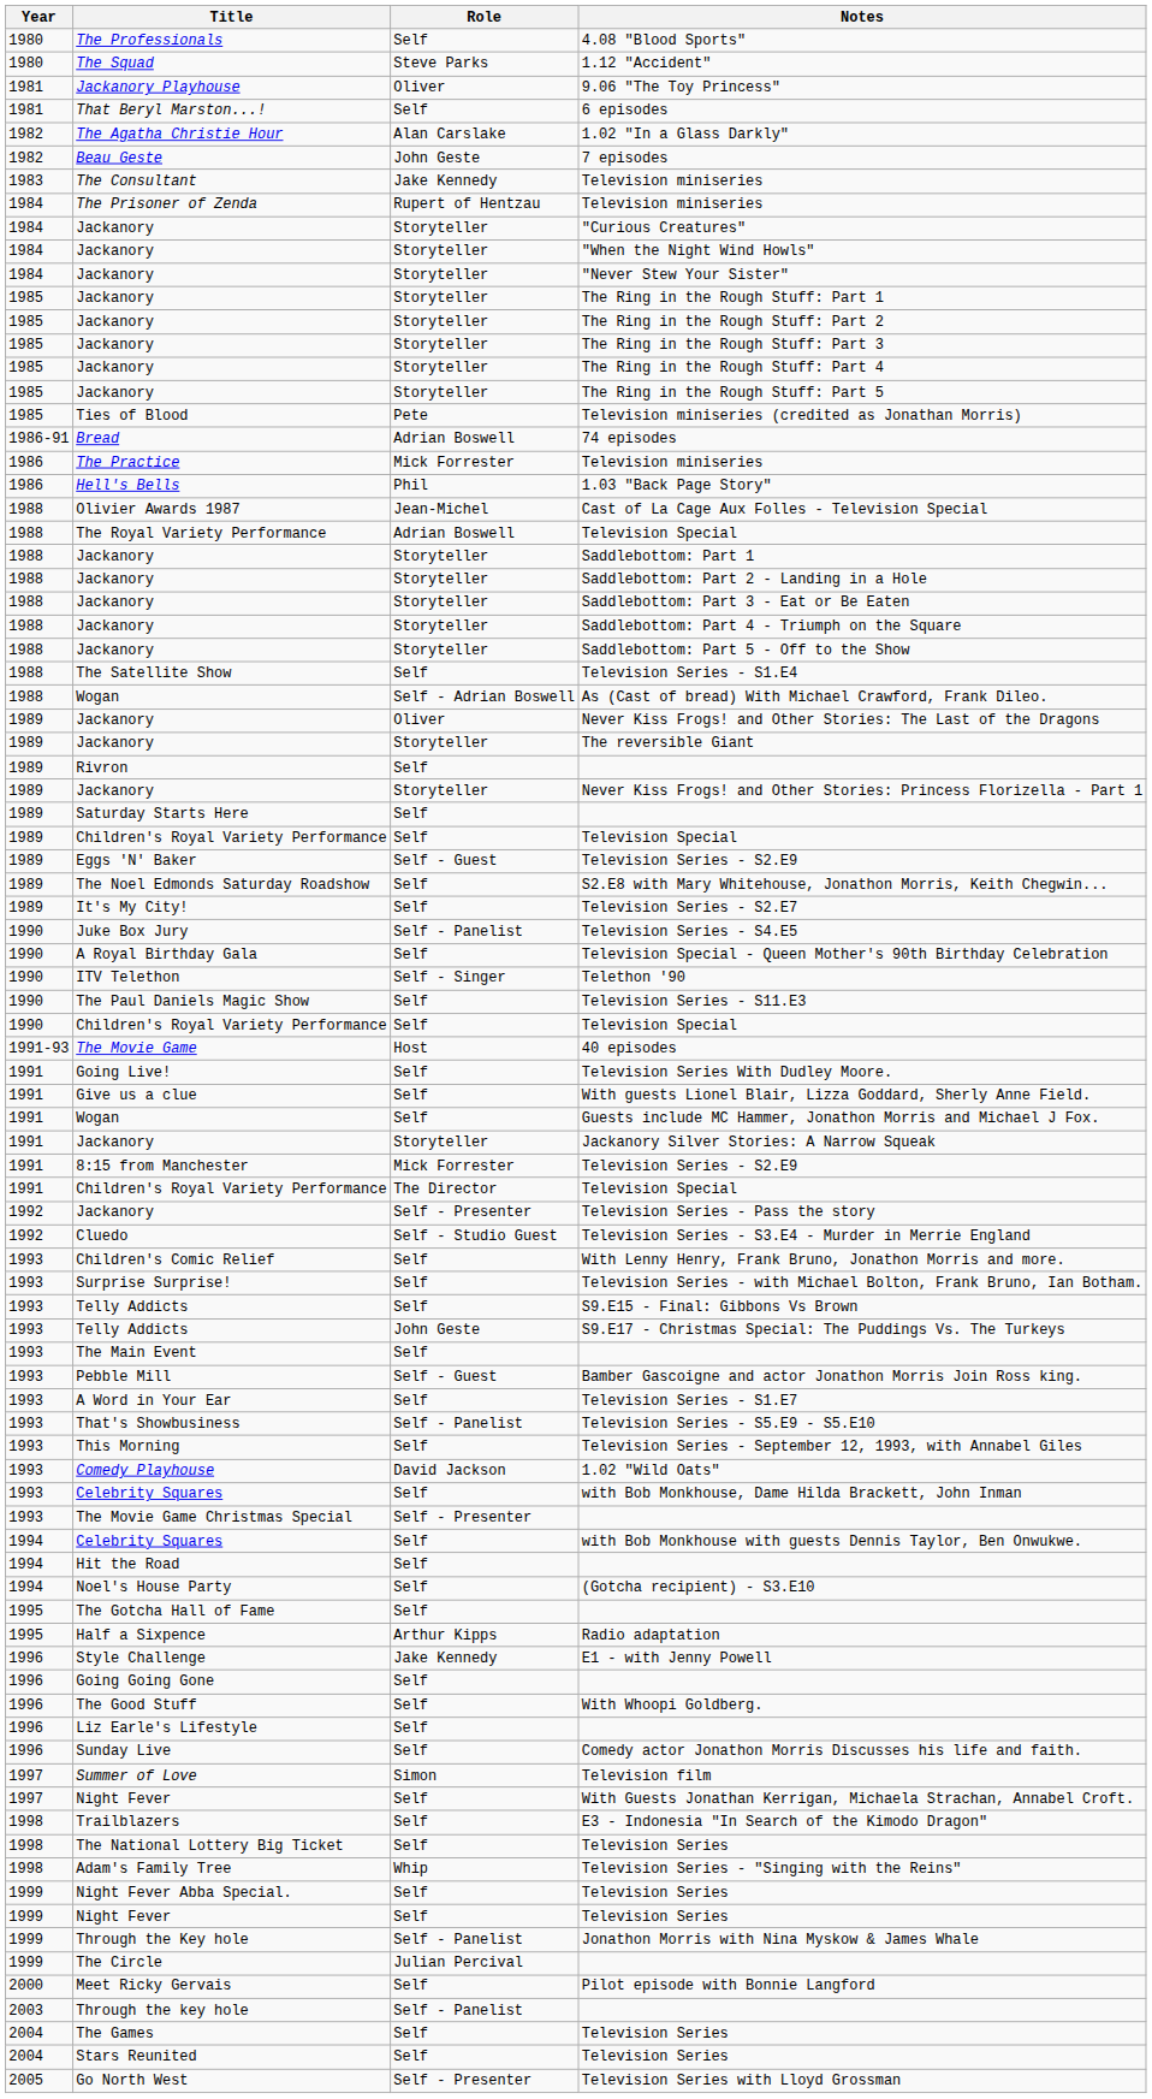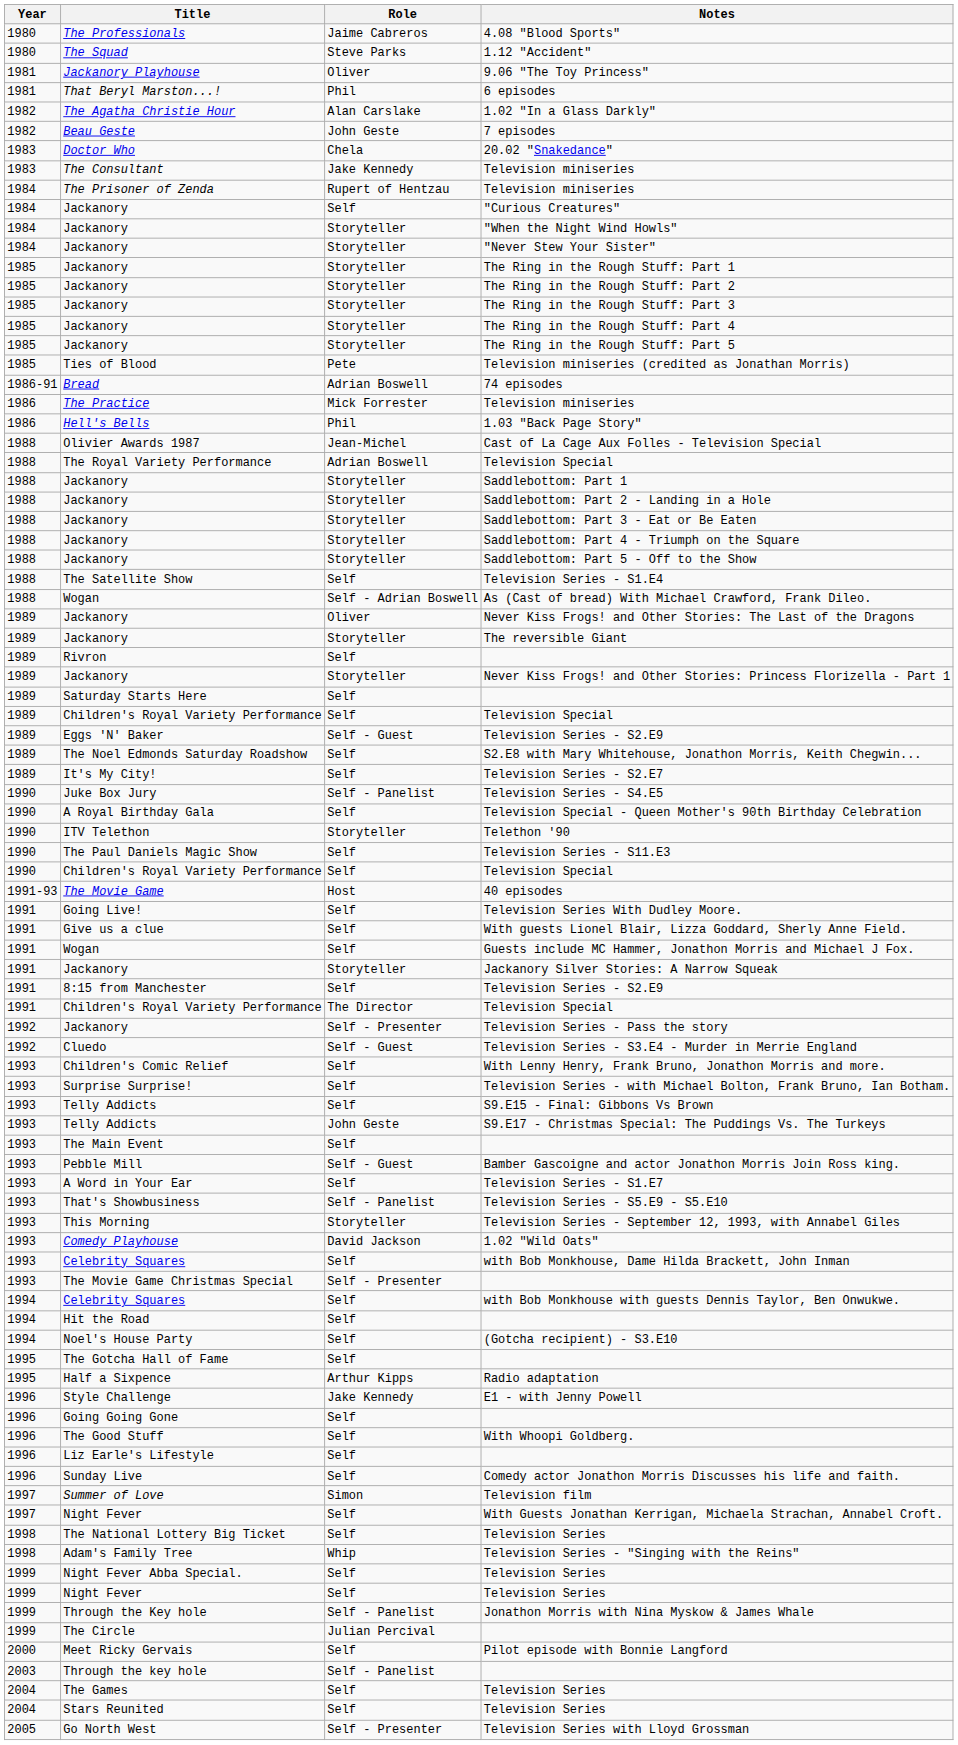 <table class="wikitable">
 <tr>
 <th>Year</th>
 <th>Title</th>
 <th>Role</th>
 <th>Notes</th>
 </tr>
 <tr>
 <td>1980</td>
 <td><em><a href='#'>The Professionals</a></em></td>
-<td>Self</td>
+<td>Jaime Cabreros</td>
 <td>4.08 "Blood Sports"</td>
 </tr>
 <tr>
 <td>1980</td>
 <td><em><a href='#'>The Squad</a></em></td>
 <td>Steve Parks</td>
 <td>1.12 "Accident"</td>
 </tr>
 <tr>
 <td>1981</td>
 <td><em><a href='#'>Jackanory Playhouse</a></em></td>
 <td>Oliver</td>
 <td>9.06 "The Toy Princess"</td>
 </tr>
 <tr>
 <td>1981</td>
 <td><em>That Beryl Marston...!</em></td>
-<td>Self</td>
+<td>Phil</td>
 <td>6 episodes</td>
 </tr>
 <tr>
 <td>1982</td>
 <td><em><a href='#'>The Agatha Christie Hour</a></em></td>
 <td>Alan Carslake</td>
 <td>1.02 "In a Glass Darkly"</td>
 </tr>
 <tr>
 <td>1982</td>
 <td><em><a href='#'>Beau Geste</a></em></td>
 <td>John Geste</td>
 <td>7 episodes</td>
 </tr>
 <tr>
 <td>1983</td>
+<td><em><a href='#'>Doctor Who</a></em></td>
+<td>Chela</td>
+<td>20.02 "<a href='#'>Snakedance</a>"</td>
+</tr>
+<tr>
+<td>1983</td>
 <td><em>The Consultant</em></td>
 <td>Jake Kennedy</td>
 <td>Television miniseries</td>
 </tr>
 <tr>
 <td>1984</td>
 <td><em>The Prisoner of Zenda</em></td>
 <td>Rupert of Hentzau</td>
 <td>Television miniseries</td>
 </tr>
 <tr>
 <td>1984</td>
 <td>Jackanory</td>
-<td>Storyteller</td>
+<td>Self</td>
 <td>"Curious Creatures"</td>
 </tr>
 <tr>
 <td>1984</td>
 <td>Jackanory</td>
 <td>Storyteller</td>
 <td>"When the Night Wind Howls"</td>
 </tr>
 <tr>
 <td>1984</td>
 <td>Jackanory</td>
 <td>Storyteller</td>
 <td>"Never Stew Your Sister"</td>
 </tr>
 <tr>
 <td>1985</td>
 <td>Jackanory</td>
 <td>Storyteller</td>
 <td>The Ring in the Rough Stuff: Part 1</td>
 </tr>
 <tr>
 <td>1985</td>
 <td>Jackanory</td>
 <td>Storyteller</td>
 <td>The Ring in the Rough Stuff: Part 2</td>
 </tr>
 <tr>
 <td>1985</td>
 <td>Jackanory</td>
 <td>Storyteller</td>
 <td>The Ring in the Rough Stuff: Part 3</td>
 </tr>
 <tr>
 <td>1985</td>
 <td>Jackanory</td>
 <td>Storyteller</td>
 <td>The Ring in the Rough Stuff: Part 4</td>
 </tr>
 <tr>
 <td>1985</td>
 <td>Jackanory</td>
 <td>Storyteller</td>
 <td>The Ring in the Rough Stuff: Part 5</td>
 </tr>
 <tr>
 <td>1985</td>
 <td>Ties of Blood</td>
 <td>Pete</td>
 <td>Television miniseries (credited as Jonathan Morris)</td>
 </tr>
 <tr>
 <td>1986-91</td>
 <td><em><a href='#'>Bread</a></em></td>
 <td>Adrian Boswell</td>
 <td>74 episodes</td>
 </tr>
 <tr>
 <td>1986</td>
 <td><em><a href='#'>The Practice</a></em></td>
 <td>Mick Forrester</td>
 <td>Television miniseries</td>
 </tr>
 <tr>
 <td>1986</td>
 <td><em><a href='#'>Hell's Bells</a></em></td>
 <td>Phil</td>
 <td>1.03 "Back Page Story"</td>
 </tr>
 <tr>
 <td>1988</td>
 <td>Olivier Awards 1987</td>
 <td>Jean-Michel</td>
 <td>Cast of La Cage Aux Folles - Television Special</td>
 </tr>
 <tr>
 <td>1988</td>
 <td>The Royal Variety Performance</td>
 <td>Adrian Boswell</td>
 <td>Television Special</td>
 </tr>
 <tr>
 <td>1988</td>
 <td>Jackanory</td>
 <td>Storyteller</td>
 <td>Saddlebottom: Part 1</td>
 </tr>
 <tr>
 <td>1988</td>
 <td>Jackanory</td>
 <td>Storyteller</td>
 <td>Saddlebottom: Part 2 - Landing in a Hole</td>
 </tr>
 <tr>
 <td>1988</td>
 <td>Jackanory</td>
 <td>Storyteller</td>
 <td>Saddlebottom: Part 3 - Eat or Be Eaten</td>
 </tr>
 <tr>
 <td>1988</td>
 <td>Jackanory</td>
 <td>Storyteller</td>
 <td>Saddlebottom: Part 4 - Triumph on the Square</td>
 </tr>
 <tr>
 <td>1988</td>
 <td>Jackanory</td>
 <td>Storyteller</td>
 <td>Saddlebottom: Part 5 - Off to the Show</td>
 </tr>
 <tr>
 <td>1988</td>
 <td>The Satellite Show</td>
 <td>Self</td>
 <td>Television Series - S1.E4</td>
 </tr>
 <tr>
 <td>1988</td>
 <td>Wogan</td>
 <td>Self - Adrian Boswell</td>
 <td>As (Cast of bread) With Michael Crawford, Frank Dileo.</td>
 </tr>
 <tr>
 <td>1989</td>
 <td>Jackanory</td>
 <td>Oliver</td>
 <td>Never Kiss Frogs! and Other Stories: The Last of the Dragons</td>
 </tr>
 <tr>
 <td>1989</td>
 <td>Jackanory</td>
 <td>Storyteller</td>
 <td>The reversible Giant</td>
 </tr>
 <tr>
 <td>1989</td>
 <td>Rivron</td>
 <td>Self</td>
 <td></td>
 </tr>
 <tr>
 <td>1989</td>
 <td>Jackanory</td>
 <td>Storyteller</td>
 <td>Never Kiss Frogs! and Other Stories: Princess Florizella - Part 1</td>
 </tr>
 <tr>
 <td>1989</td>
 <td>Saturday Starts Here</td>
 <td>Self</td>
 <td></td>
 </tr>
 <tr>
 <td>1989</td>
 <td>Children's Royal Variety Performance</td>
 <td>Self</td>
 <td>Television Special</td>
 </tr>
 <tr>
 <td>1989</td>
 <td>Eggs 'N' Baker</td>
 <td>Self - Guest</td>
 <td>Television Series - S2.E9</td>
 </tr>
 <tr>
 <td>1989</td>
 <td>The Noel Edmonds Saturday Roadshow</td>
 <td>Self</td>
 <td>S2.E8 with Mary Whitehouse, Jonathon Morris, Keith Chegwin...</td>
 </tr>
 <tr>
 <td>1989</td>
 <td>It's My City!</td>
 <td>Self</td>
 <td>Television Series - S2.E7</td>
 </tr>
 <tr>
 <td>1990</td>
 <td>Juke Box Jury</td>
 <td>Self - Panelist</td>
 <td>Television Series - S4.E5</td>
 </tr>
 <tr>
 <td>1990</td>
 <td>A Royal Birthday Gala</td>
 <td>Self</td>
 <td>Television Special - Queen Mother's 90th Birthday Celebration</td>
 </tr>
 <tr>
 <td>1990</td>
 <td>ITV Telethon</td>
-<td>Self - Singer</td>
+<td>Storyteller</td>
 <td>Telethon '90</td>
 </tr>
 <tr>
 <td>1990</td>
 <td>The Paul Daniels Magic Show</td>
 <td>Self</td>
 <td>Television Series - S11.E3</td>
 </tr>
 <tr>
 <td>1990</td>
 <td>Children's Royal Variety Performance</td>
 <td>Self</td>
 <td>Television Special</td>
 </tr>
 <tr>
 <td>1991-93</td>
 <td><em><a href='#'>The Movie Game</a></em></td>
 <td>Host</td>
 <td>40 episodes</td>
 </tr>
 <tr>
 <td>1991</td>
 <td>Going Live!</td>
 <td>Self</td>
 <td>Television Series With Dudley Moore.</td>
 </tr>
 <tr>
 <td>1991</td>
 <td>Give us a clue</td>
 <td>Self</td>
 <td>With guests Lionel Blair, Lizza Goddard, Sherly Anne Field.</td>
 </tr>
 <tr>
 <td>1991</td>
 <td>Wogan</td>
 <td>Self</td>
 <td>Guests include MC Hammer, Jonathon Morris and Michael J Fox.</td>
 </tr>
 <tr>
 <td>1991</td>
 <td>Jackanory</td>
 <td>Storyteller</td>
 <td>Jackanory Silver Stories: A Narrow Squeak</td>
 </tr>
 <tr>
 <td>1991</td>
 <td>8:15 from Manchester</td>
-<td>Mick Forrester</td>
+<td>Self</td>
 <td>Television Series - S2.E9</td>
 </tr>
 <tr>
 <td>1991</td>
 <td>Children's Royal Variety Performance</td>
 <td>The Director</td>
 <td>Television Special</td>
 </tr>
 <tr>
 <td>1992</td>
 <td>Jackanory</td>
 <td>Self - Presenter</td>
 <td>Television Series - Pass the story</td>
 </tr>
 <tr>
 <td>1992</td>
 <td>Cluedo</td>
-<td>Self - Studio Guest</td>
+<td>Self - Guest</td>
 <td>Television Series - S3.E4 - Murder in Merrie England</td>
 </tr>
 <tr>
 <td>1993</td>
 <td>Children's Comic Relief</td>
 <td>Self</td>
 <td>With Lenny Henry, Frank Bruno, Jonathon Morris and more.</td>
 </tr>
 <tr>
 <td>1993</td>
 <td>Surprise Surprise!</td>
 <td>Self</td>
 <td>Television Series -  with Michael Bolton, Frank Bruno, Ian Botham.</td>
 </tr>
 <tr>
 <td>1993</td>
 <td>Telly Addicts</td>
 <td>Self</td>
 <td>S9.E15 - Final: Gibbons Vs Brown</td>
 </tr>
 <tr>
 <td>1993</td>
 <td>Telly Addicts</td>
 <td>John Geste</td>
 <td>S9.E17 - Christmas Special: The Puddings Vs. The Turkeys</td>
 </tr>
 <tr>
 <td>1993</td>
 <td>The Main Event</td>
 <td>Self</td>
 <td></td>
 </tr>
 <tr>
 <td>1993</td>
 <td>Pebble Mill</td>
 <td>Self - Guest</td>
 <td>Bamber Gascoigne and actor Jonathon Morris Join Ross king.</td>
 </tr>
 <tr>
 <td>1993</td>
 <td>A Word in Your Ear</td>
 <td>Self</td>
 <td>Television Series - S1.E7</td>
 </tr>
 <tr>
 <td>1993</td>
 <td>That's Showbusiness</td>
 <td>Self - Panelist</td>
 <td>Television Series - S5.E9 - S5.E10</td>
 </tr>
 <tr>
 <td>1993</td>
 <td>This Morning</td>
-<td>Self</td>
+<td>Storyteller</td>
 <td>Television Series -  September 12, 1993, with Annabel Giles</td>
 </tr>
 <tr>
 <td>1993</td>
 <td><em><a href='#'>Comedy Playhouse</a></em></td>
 <td>David Jackson</td>
 <td>1.02 "Wild Oats"</td>
 </tr>
 <tr>
 <td>1993</td>
 <td><a href='#'>Celebrity Squares</a></td>
 <td>Self</td>
 <td>with Bob Monkhouse, Dame Hilda Brackett, John Inman</td>
 </tr>
 <tr>
 <td>1993</td>
 <td>The Movie Game Christmas Special</td>
 <td>Self - Presenter</td>
 <td></td>
 </tr>
 <tr>
 <td>1994</td>
 <td><a href='#'>Celebrity Squares</a></td>
 <td>Self</td>
 <td>with Bob Monkhouse with guests Dennis Taylor, Ben Onwukwe.</td>
 </tr>
 <tr>
 <td>1994</td>
 <td>Hit the Road</td>
 <td>Self</td>
 <td></td>
 </tr>
 <tr>
 <td>1994</td>
 <td>Noel's House Party</td>
 <td>Self</td>
 <td>(Gotcha recipient) - S3.E10</td>
 </tr>
 <tr>
 <td>1995</td>
 <td>The Gotcha Hall of Fame</td>
 <td>Self</td>
 <td></td>
 </tr>
 <tr>
 <td>1995</td>
 <td>Half a Sixpence</td>
 <td>Arthur Kipps</td>
 <td>Radio adaptation</td>
 </tr>
 <tr>
 <td>1996</td>
 <td>Style Challenge</td>
 <td>Jake Kennedy</td>
 <td>E1 - with Jenny Powell</td>
 </tr>
 <tr>
 <td>1996</td>
 <td>Going Going Gone</td>
 <td>Self</td>
 <td></td>
 </tr>
 <tr>
 <td>1996</td>
 <td>The Good Stuff</td>
 <td>Self</td>
 <td>With Whoopi Goldberg.</td>
 </tr>
 <tr>
 <td>1996</td>
 <td>Liz Earle's Lifestyle</td>
 <td>Self</td>
 <td></td>
 </tr>
 <tr>
 <td>1996</td>
 <td>Sunday Live</td>
 <td>Self</td>
 <td>Comedy actor Jonathon Morris Discusses his life and faith.</td>
 </tr>
 <tr>
 <td>1997</td>
 <td><em>Summer of Love</em></td>
 <td>Simon</td>
 <td>Television film</td>
 </tr>
 <tr>
 <td>1997</td>
 <td>Night Fever</td>
 <td>Self</td>
 <td>With Guests Jonathan Kerrigan, Michaela Strachan, Annabel Croft.</td>
 </tr>
 <tr>
 <td>1998</td>
-<td>Trailblazers</td>
-<td>Self</td>
-<td>E3 - Indonesia "In Search of the Kimodo Dragon"</td>
-</tr>
-<tr>
-<td>1998</td>
 <td>The National Lottery Big Ticket</td>
 <td>Self</td>
 <td>Television Series</td>
 </tr>
 <tr>
 <td>1998</td>
 <td>Adam's Family Tree</td>
 <td>Whip</td>
 <td>Television Series - "Singing with the Reins"</td>
 </tr>
 <tr>
 <td>1999</td>
 <td>Night Fever Abba Special.</td>
 <td>Self</td>
 <td>Television Series</td>
 </tr>
 <tr>
 <td>1999</td>
 <td>Night Fever</td>
 <td>Self</td>
 <td>Television Series</td>
 </tr>
 <tr>
 <td>1999</td>
 <td>Through the Key hole</td>
 <td>Self - Panelist</td>
 <td>Jonathon Morris with Nina Myskow & James Whale</td>
 </tr>
 <tr>
 <td>1999</td>
 <td>The Circle</td>
 <td>Julian Percival</td>
 <td></td>
 </tr>
 <tr>
 <td>2000</td>
 <td>Meet Ricky Gervais</td>
 <td>Self</td>
 <td>Pilot episode with Bonnie Langford</td>
 </tr>
 <tr>
 <td>2003</td>
 <td>Through the key hole</td>
 <td>Self - Panelist</td>
 <td></td>
 </tr>
 <tr>
 <td>2004</td>
 <td>The Games</td>
 <td>Self</td>
 <td>Television Series</td>
 </tr>
 <tr>
 <td>2004</td>
 <td>Stars Reunited</td>
 <td>Self</td>
 <td>Television Series</td>
 </tr>
 <tr>
 <td>2005</td>
 <td>Go North West</td>
 <td>Self - Presenter</td>
 <td>Television Series with Lloyd Grossman</td>
 </tr>
 </table>
